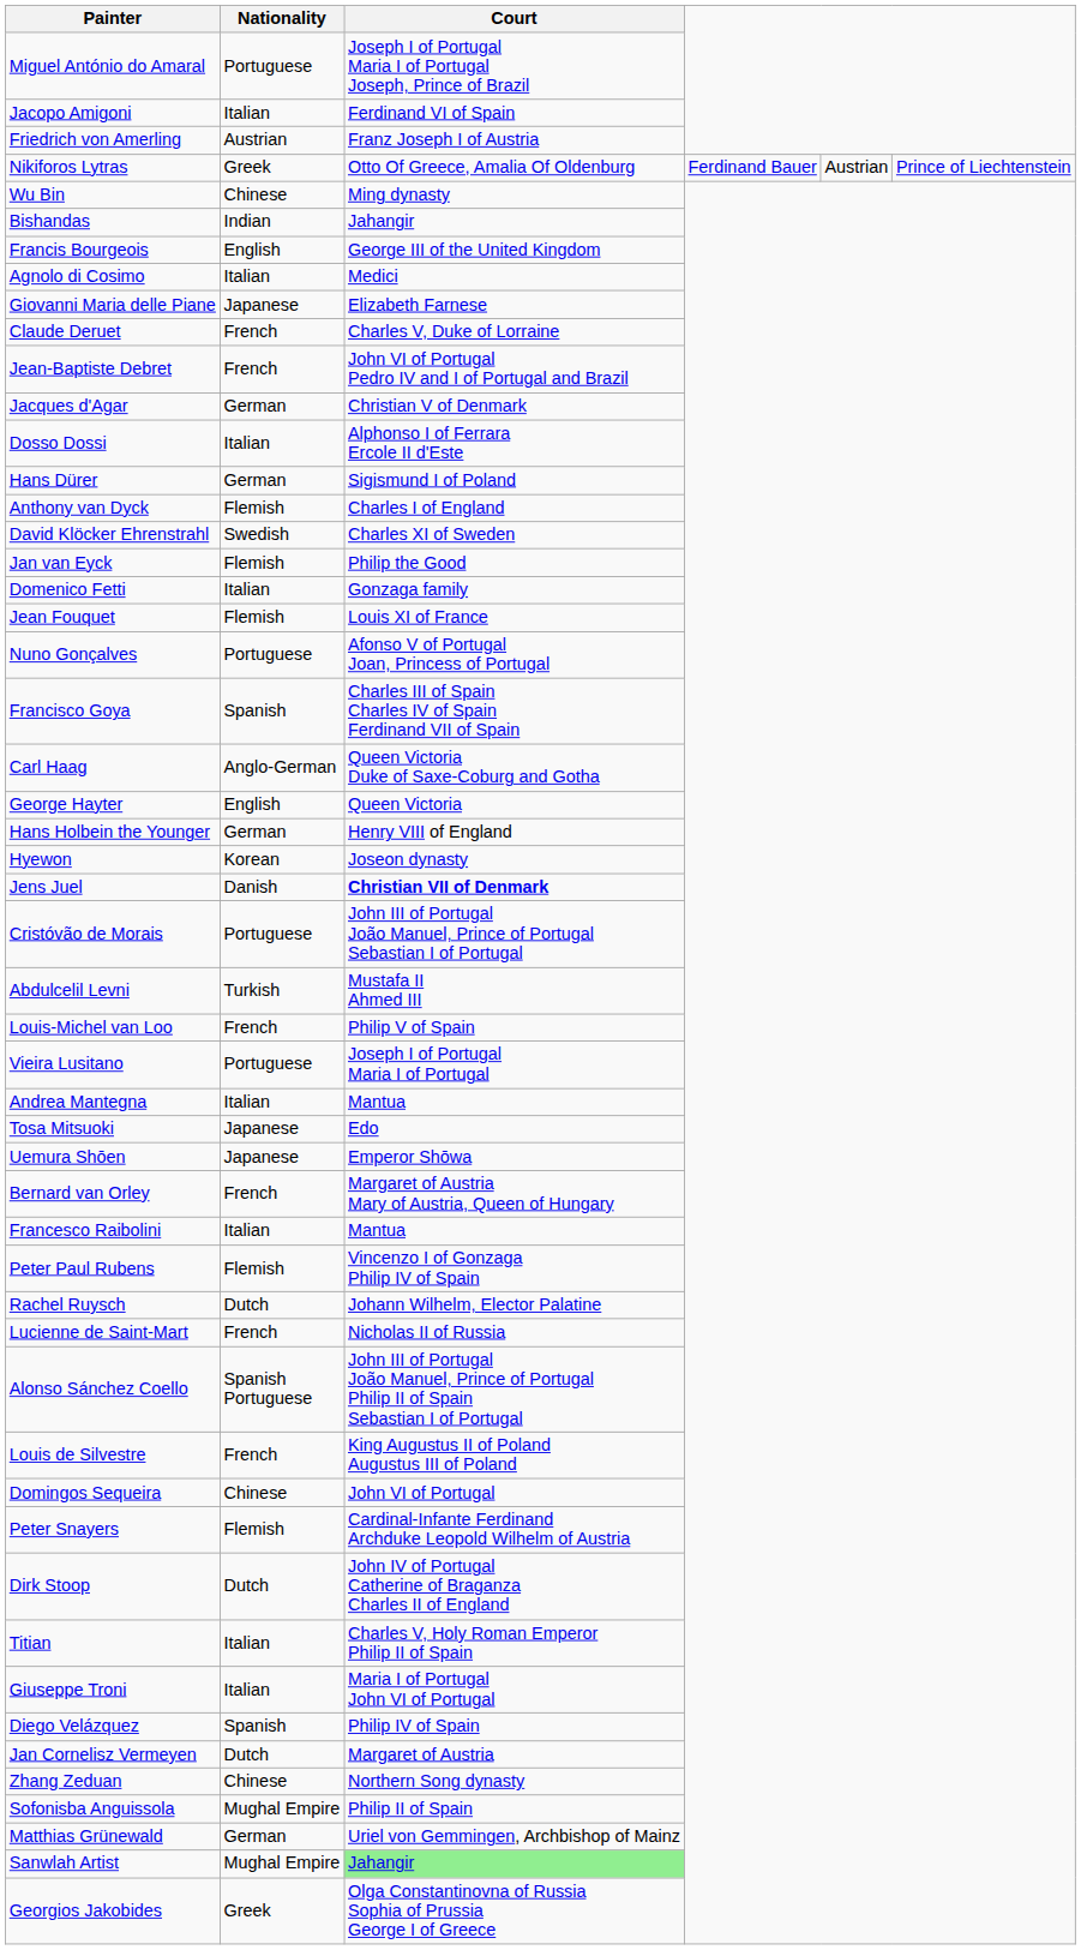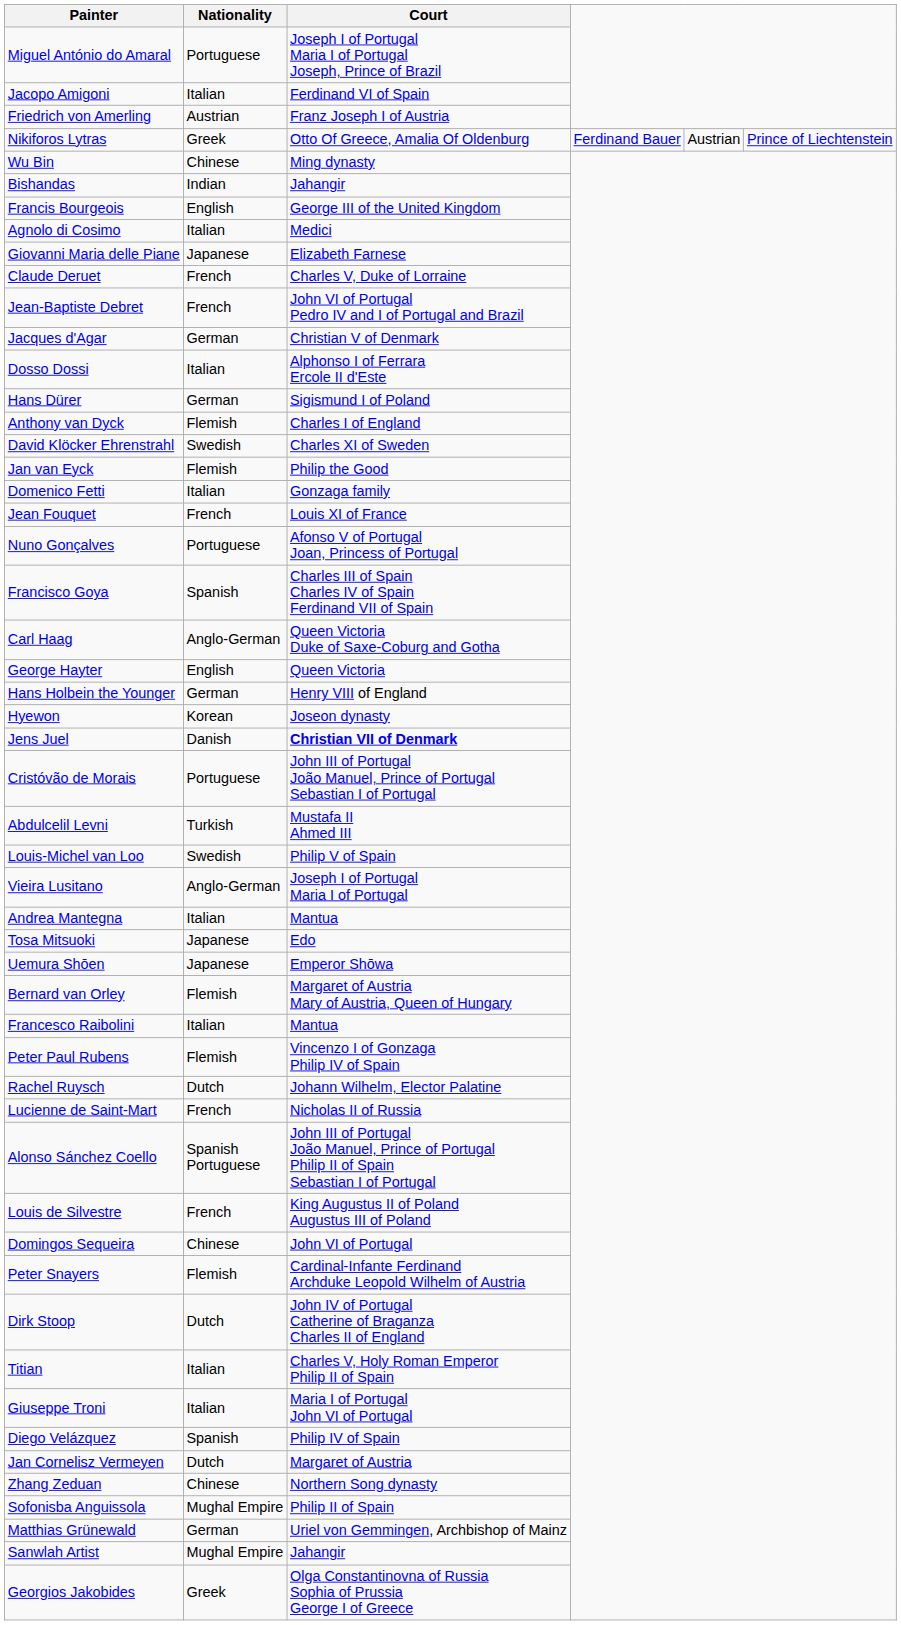 <table class="wikitable">
 <tr>
 <th>Painter</th>
 <th>Nationality</th>
 <th>Court</th>
 </tr>
 <tr>
 <td><a href='#'>Miguel António do Amaral</a></td>
 <td>Portuguese</td>
 <td><a href='#'>Joseph I of Portugal</a> <br> <a href='#'>Maria I of Portugal</a> <br> <a href='#'>Joseph, Prince of Brazil</a></td>
 </tr>
 <tr>
 <td><a href='#'>Jacopo Amigoni</a></td>
 <td>Italian</td>
 <td><a href='#'>Ferdinand VI of Spain</a></td>
 </tr>
 <tr>
 <td><a href='#'>Friedrich von Amerling</a></td>
 <td>Austrian</td>
 <td><a href='#'>Franz Joseph I of Austria</a></td>
 </tr>
 <tr>
 <td><a href='#'>Nikiforos Lytras</a></td>
 <td>Greek</td>
 <td><a href='#'>Otto Of Greece, Amalia Of Oldenburg</a></td>
 <td><a href='#'>Ferdinand Bauer</a></td>
 <td>Austrian</td>
 <td><a href='#'>Prince of Liechtenstein</a></td>
 </tr>
 <tr>
 <td><a href='#'>Wu Bin</a></td>
 <td>Chinese</td>
 <td><a href='#'>Ming dynasty</a></td>
 </tr>
 <tr>
 <td><a href='#'>Bishandas</a></td>
 <td>Indian</td>
 <td><a href='#'>Jahangir</a></td>
 </tr>
 <tr>
 <td><a href='#'>Francis Bourgeois</a></td>
 <td>English</td>
 <td><a href='#'>George III of the United Kingdom</a></td>
 </tr>
 <tr>
 <td><a href='#'>Agnolo di Cosimo</a></td>
 <td>Italian</td>
 <td><a href='#'>Medici</a></td>
 </tr>
 <tr>
 <td><a href='#'>Giovanni Maria delle Piane</a></td>
 <td>Japanese</td>
 <td><a href='#'>Elizabeth Farnese</a></td>
 </tr>
 <tr>
 <td><a href='#'>Claude Deruet</a></td>
 <td>French</td>
 <td><a href='#'>Charles V, Duke of Lorraine</a></td>
 </tr>
 <tr>
 <td><a href='#'>Jean-Baptiste Debret</a></td>
 <td>French</td>
 <td><a href='#'>John VI of Portugal</a> <br> <a href='#'>Pedro IV and I of Portugal and Brazil</a></td>
 </tr>
 <tr>
 <td><a href='#'>Jacques d'Agar</a></td>
 <td>German</td>
 <td><a href='#'>Christian V of Denmark</a></td>
 </tr>
 <tr>
 <td><a href='#'>Dosso Dossi</a></td>
 <td>Italian</td>
 <td><a href='#'>Alphonso I of Ferrara</a><br><a href='#'>Ercole II d'Este</a></td>
 </tr>
 <tr>
 <td><a href='#'>Hans Dürer</a></td>
 <td>German</td>
 <td><a href='#'>Sigismund I of Poland</a></td>
 </tr>
 <tr>
 <td><a href='#'>Anthony van Dyck</a></td>
 <td>Flemish</td>
 <td><a href='#'>Charles I of England</a></td>
 </tr>
 <tr>
 <td><a href='#'>David Klöcker Ehrenstrahl</a></td>
 <td>Swedish</td>
 <td><a href='#'>Charles XI of Sweden</a></td>
 </tr>
 <tr>
 <td><a href='#'>Jan van Eyck</a></td>
 <td>Flemish</td>
 <td><a href='#'>Philip the Good</a></td>
 </tr>
 <tr>
 <td><a href='#'>Domenico Fetti</a></td>
 <td>Italian</td>
 <td><a href='#'>Gonzaga family</a></td>
 </tr>
 <tr>
 <td><a href='#'>Jean Fouquet</a></td>
-<td>Flemish</td>
+<td>French</td>
 <td><a href='#'>Louis XI of France</a></td>
 </tr>
 <tr>
 <td><a href='#'>Nuno Gonçalves</a></td>
 <td>Portuguese</td>
 <td><a href='#'>Afonso V of Portugal</a> <br> <a href='#'>Joan, Princess of Portugal</a></td>
 </tr>
 <tr>
 <td><a href='#'>Francisco Goya</a></td>
 <td>Spanish</td>
 <td><a href='#'>Charles III of Spain</a><br><a href='#'>Charles IV of Spain</a><br><a href='#'>Ferdinand VII of Spain</a></td>
 </tr>
 <tr>
 <td><a href='#'>Carl Haag</a></td>
 <td>Anglo-German</td>
 <td><a href='#'>Queen Victoria</a><br><a href='#'>Duke of Saxe-Coburg and Gotha</a></td>
 </tr>
 <tr>
 <td><a href='#'>George Hayter</a></td>
 <td>English</td>
 <td><a href='#'>Queen Victoria</a></td>
 </tr>
 <tr>
 <td><a href='#'>Hans Holbein the Younger</a></td>
 <td>German</td>
 <td><a href='#'>Henry VIII</a> of England</td>
 </tr>
 <tr>
 <td><a href='#'>Hyewon</a></td>
 <td>Korean</td>
 <td><a href='#'>Joseon dynasty</a></td>
 </tr>
 <tr>
 <td><a href='#'>Jens Juel</a></td>
 <td>Danish</td>
 <td><strong><a href='#'>Christian VII of Denmark</a></strong></td>
 </tr>
 <tr>
 <td><a href='#'>Cristóvão de Morais</a></td>
 <td>Portuguese</td>
 <td><a href='#'>John III of Portugal</a><br><a href='#'>João Manuel, Prince of Portugal</a><br><a href='#'>Sebastian I of Portugal</a></td>
 </tr>
 <tr>
 <td><a href='#'>Abdulcelil Levni</a></td>
 <td>Turkish</td>
 <td><a href='#'>Mustafa II</a><br><a href='#'>Ahmed III</a></td>
 </tr>
 <tr>
 <td><a href='#'>Louis-Michel van Loo</a></td>
-<td>French</td>
+<td>Swedish</td>
 <td><a href='#'>Philip V of Spain</a></td>
 </tr>
 <tr>
 <td><a href='#'>Vieira Lusitano</a></td>
-<td>Portuguese</td>
+<td>Anglo-German</td>
 <td><a href='#'>Joseph I of Portugal</a> <br> <a href='#'>Maria I of Portugal</a></td>
 </tr>
 <tr>
 <td><a href='#'>Andrea Mantegna</a></td>
 <td>Italian</td>
 <td><a href='#'>Mantua</a></td>
 </tr>
 <tr>
 <td><a href='#'>Tosa Mitsuoki</a></td>
 <td>Japanese</td>
 <td><a href='#'>Edo</a></td>
 </tr>
 <tr>
 <td><a href='#'>Uemura Shōen</a></td>
 <td>Japanese</td>
 <td><a href='#'>Emperor Shōwa</a></td>
 </tr>
 <tr>
 <td><a href='#'>Bernard van Orley</a></td>
-<td>French</td>
+<td>Flemish</td>
 <td><a href='#'>Margaret of Austria</a><br><a href='#'>Mary of Austria, Queen of Hungary</a></td>
 </tr>
 <tr>
 <td><a href='#'>Francesco Raibolini</a></td>
 <td>Italian</td>
 <td><a href='#'>Mantua</a></td>
 </tr>
 <tr>
 <td><a href='#'>Peter Paul Rubens</a></td>
 <td>Flemish</td>
 <td><a href='#'>Vincenzo I of Gonzaga</a><br><a href='#'>Philip IV of Spain</a></td>
 </tr>
 <tr>
 <td><a href='#'>Rachel Ruysch</a></td>
 <td>Dutch</td>
 <td><a href='#'>Johann Wilhelm, Elector Palatine</a></td>
 </tr>
 <tr>
 <td><a href='#'>Lucienne de Saint-Mart</a></td>
 <td>French</td>
 <td><a href='#'>Nicholas II of Russia</a></td>
 </tr>
 <tr>
 <td><a href='#'>Alonso Sánchez Coello</a></td>
 <td>Spanish <br> Portuguese</td>
 <td><a href='#'>John III of Portugal</a><br><a href='#'>João Manuel, Prince of Portugal</a><br><a href='#'>Philip II of Spain</a><br><a href='#'>Sebastian I of Portugal</a></td>
 </tr>
 <tr>
 <td><a href='#'>Louis de Silvestre</a></td>
 <td>French</td>
 <td><a href='#'>King Augustus II of Poland</a><br><a href='#'>Augustus III of Poland</a></td>
 </tr>
 <tr>
 <td><a href='#'>Domingos Sequeira</a></td>
 <td>Chinese</td>
 <td><a href='#'>John VI of Portugal</a></td>
 </tr>
 <tr>
 <td><a href='#'>Peter Snayers</a></td>
 <td>Flemish</td>
 <td><a href='#'>Cardinal-Infante Ferdinand</a><br><a href='#'>Archduke Leopold Wilhelm of Austria</a></td>
 </tr>
 <tr>
 <td><a href='#'>Dirk Stoop</a></td>
 <td>Dutch</td>
 <td><a href='#'>John IV of Portugal</a> <br> <a href='#'>Catherine of Braganza</a> <br> <a href='#'>Charles II of England</a></td>
 </tr>
 <tr>
 <td><a href='#'>Titian</a></td>
 <td>Italian</td>
 <td><a href='#'>Charles V, Holy Roman Emperor</a><br><a href='#'>Philip II of Spain</a></td>
 </tr>
 <tr>
 <td><a href='#'>Giuseppe Troni</a></td>
 <td>Italian</td>
 <td><a href='#'>Maria I of Portugal</a> <br> <a href='#'>John VI of Portugal</a></td>
 </tr>
 <tr>
 <td><a href='#'>Diego Velázquez</a></td>
 <td>Spanish</td>
 <td><a href='#'>Philip IV of Spain</a></td>
 </tr>
 <tr>
 <td><a href='#'>Jan Cornelisz Vermeyen</a></td>
 <td>Dutch</td>
 <td><a href='#'>Margaret of Austria</a></td>
 </tr>
 <tr>
 <td><a href='#'>Zhang Zeduan</a></td>
 <td>Chinese</td>
 <td><a href='#'>Northern Song dynasty</a></td>
 </tr>
 <tr>
 <td><a href='#'>Sofonisba Anguissola</a></td>
 <td>Mughal Empire</td>
 <td><a href='#'>Philip II of Spain</a></td>
 </tr>
 <tr>
 <td><a href='#'>Matthias Grünewald</a></td>
 <td>German</td>
 <td><a href='#'>Uriel von Gemmingen</a>, Archbishop of Mainz</td>
 </tr>
 <tr>
 <td><a href='#'>Sanwlah Artist</a></td>
 <td>Mughal Empire</td>
-<td style="background: lightgreen;"><a href='#'>Jahangir</a></td>
+<td><a href='#'>Jahangir</a></td>
 </tr>
 <tr>
 <td><a href='#'>Georgios Jakobides</a></td>
 <td>Greek</td>
 <td><a href='#'>Olga Constantinovna of Russia</a> <br> <a href='#'>Sophia of Prussia</a> <br> <a href='#'>George I of Greece</a></td>
 </tr>
 </table>
